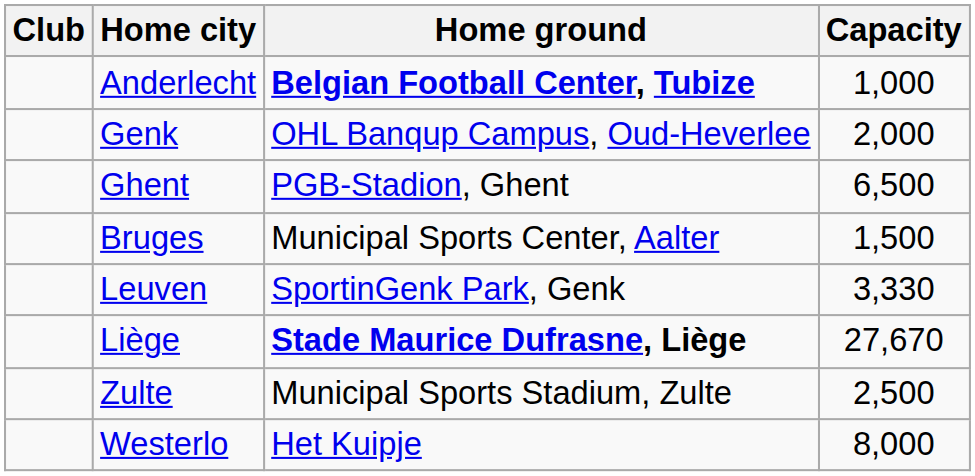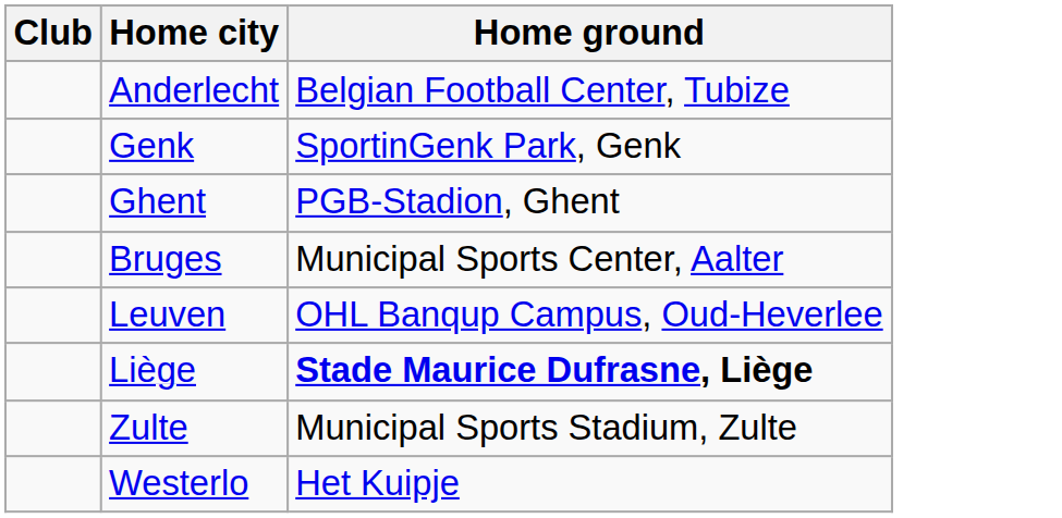 <table class="wikitable sortable">
 <tr>
 <th>Club</th>
 <th>Home city</th>
 <th>Home ground</th>
-<th>Capacity</th>
 </tr>
 <tr>
 <td></td>
 <td><a href='#'>Anderlecht</a></td>
-<td><strong><a href='#'>Belgian Football Center</a>, <a href='#'>Tubize</a></strong></td>
-<td align="center">1,000</td>
+<td><a href='#'>Belgian Football Center</a>, <a href='#'>Tubize</a></td>
 </tr>
 <tr>
 <td></td>
 <td><a href='#'>Genk</a></td>
-<td><a href='#'>OHL Banqup Campus</a>, <a href='#'>Oud-Heverlee</a></td>
-<td align="center">2,000</td>
+<td><a href='#'>SportinGenk Park</a>, Genk</td>
 </tr>
 <tr>
 <td></td>
 <td><a href='#'>Ghent</a></td>
 <td><a href='#'>PGB-Stadion</a>, Ghent</td>
-<td align="center">6,500</td>
 </tr>
 <tr>
 <td></td>
 <td><a href='#'>Bruges</a></td>
 <td>Municipal Sports Center, <a href='#'>Aalter</a></td>
-<td align="center">1,500</td>
 </tr>
 <tr>
 <td></td>
 <td><a href='#'>Leuven</a></td>
-<td><a href='#'>SportinGenk Park</a>, Genk</td>
-<td align="center">3,330</td>
+<td><a href='#'>OHL Banqup Campus</a>, <a href='#'>Oud-Heverlee</a></td>
 </tr>
 <tr>
 <td></td>
 <td><a href='#'>Liège</a></td>
 <td><strong><a href='#'>Stade Maurice Dufrasne</a>, Liège</strong></td>
-<td align="center">27,670</td>
 </tr>
 <tr>
 <td></td>
 <td><a href='#'>Zulte</a></td>
 <td>Municipal Sports Stadium, Zulte</td>
-<td align="center">2,500</td>
 </tr>
 <tr>
 <td></td>
 <td><a href='#'>Westerlo</a></td>
 <td><a href='#'>Het Kuipje</a></td>
-<td align="center">8,000</td>
 </tr>
 </table>
